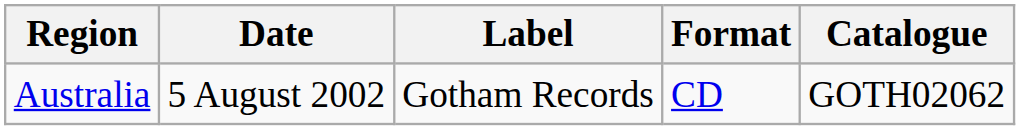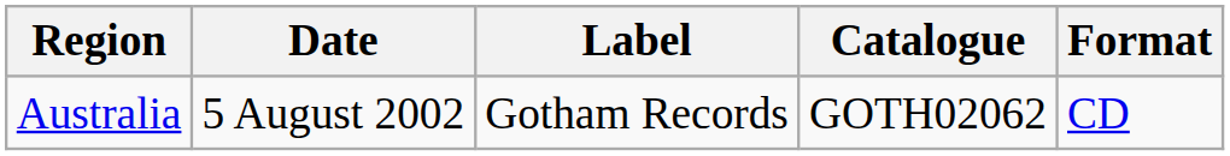 <table class="wikitable">
 <tr>
 <th>Region</th>
 <th>Date</th>
 <th>Label</th>
+<th>Catalogue</th>
 <th>Format</th>
-<th>Catalogue</th>
 </tr>
 <tr>
 <td><a href='#'>Australia</a></td>
 <td>5 August 2002</td>
 <td>Gotham Records</td>
+<td>GOTH02062</td>
 <td><a href='#'>CD</a></td>
-<td>GOTH02062</td>
 </tr>
 </table>
